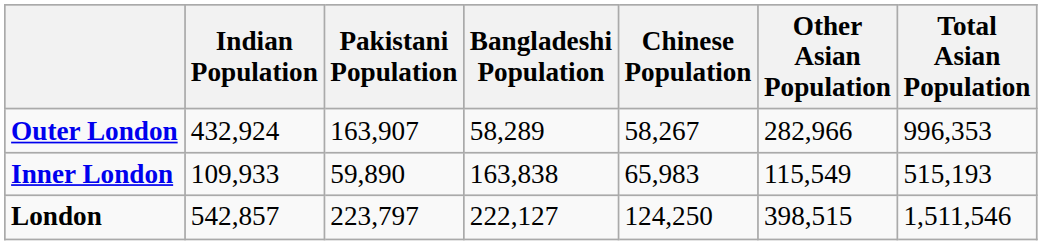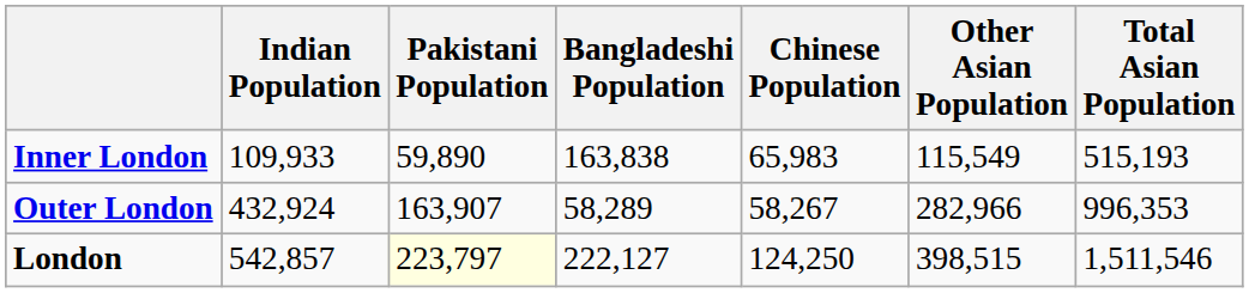 <table class="wikitable">
 <tr>
 <th scope="col" style="width:170px;"></th>
 <th>Indian Population</th>
 <th>Pakistani Population</th>
 <th>Bangladeshi Population</th>
 <th>Chinese Population</th>
 <th>Other Asian Population</th>
 <th>Total Asian Population</th>
 </tr>
 <tr>
+<td><strong><a href='#'>Inner London</a></strong></td>
+<td>109,933</td>
+<td>59,890</td>
+<td>163,838</td>
+<td>65,983</td>
+<td>115,549</td>
+<td>515,193</td>
+</tr>
+<tr>
 <td><strong><a href='#'>Outer London</a></strong></td>
 <td>432,924</td>
 <td>163,907</td>
 <td>58,289</td>
 <td>58,267</td>
 <td>282,966</td>
 <td>996,353</td>
 </tr>
 <tr>
-<td><strong><a href='#'>Inner London</a></strong></td>
-<td>109,933</td>
-<td>59,890</td>
-<td>163,838</td>
-<td>65,983</td>
-<td>115,549</td>
-<td>515,193</td>
-</tr>
-<tr>
 <td><strong>London</strong></td>
 <td>542,857</td>
-<td>223,797</td>
+<td style="background: lightyellow;">223,797</td>
 <td>222,127</td>
 <td>124,250</td>
 <td>398,515</td>
 <td>1,511,546</td>
 </tr>
 </table>
